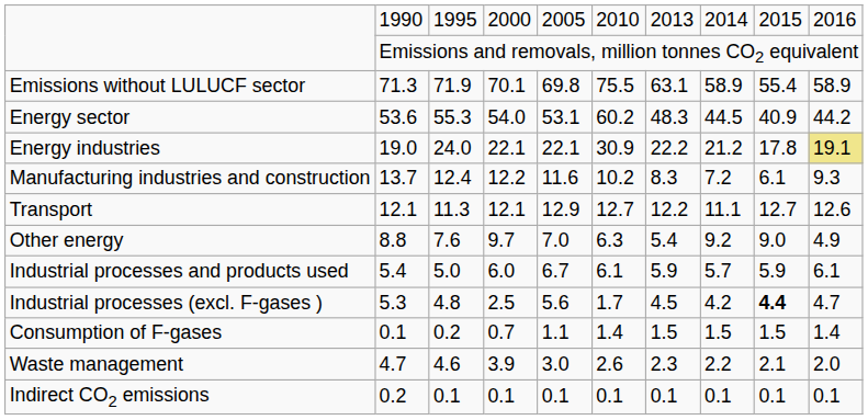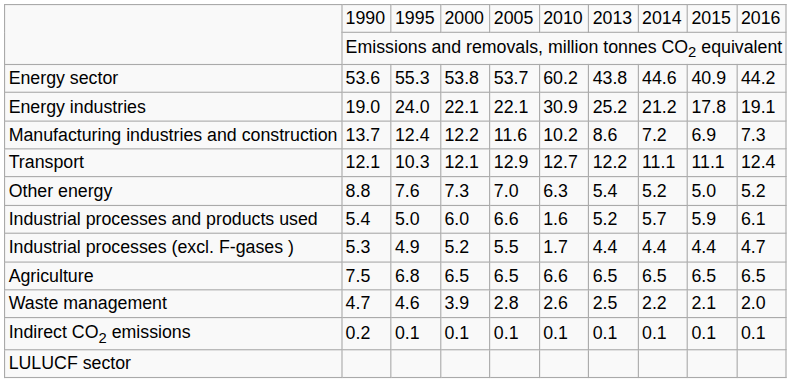 <table class="wikitable">
 <tr>
 <td rowspan="2"></td>
 <td>1990</td>
 <td>1995</td>
 <td>2000</td>
 <td>2005</td>
 <td>2010</td>
 <td>2013</td>
 <td>2014</td>
 <td>2015</td>
 <td>2016</td>
 </tr>
 <tr>
 <td colspan="9">Emissions and removals, million tonnes CO<sub>2</sub> equivalent</td>
 </tr>
 <tr>
-<td>Emissions without LULUCF sector</td>
-<td>71.3</td>
-<td>71.9</td>
-<td>70.1</td>
-<td>69.8</td>
-<td>75.5</td>
-<td>63.1</td>
-<td>58.9</td>
-<td>55.4</td>
-<td>58.9</td>
-</tr>
-<tr>
 <td>Energy sector</td>
 <td>53.6</td>
 <td>55.3</td>
-<td>54.0</td>
-<td>53.1</td>
+<td>53.8</td>
+<td>53.7</td>
 <td>60.2</td>
-<td>48.3</td>
-<td>44.5</td>
+<td>43.8</td>
+<td>44.6</td>
 <td>40.9</td>
 <td>44.2</td>
 </tr>
 <tr>
 <td>Energy industries</td>
 <td>19.0</td>
 <td>24.0</td>
 <td>22.1</td>
 <td>22.1</td>
 <td>30.9</td>
-<td>22.2</td>
+<td>25.2</td>
 <td>21.2</td>
 <td>17.8</td>
-<td style="background: khaki;">19.1</td>
+<td>19.1</td>
 </tr>
 <tr>
 <td>Manufacturing industries and construction</td>
 <td>13.7</td>
 <td>12.4</td>
 <td>12.2</td>
 <td>11.6</td>
 <td>10.2</td>
-<td>8.3</td>
+<td>8.6</td>
 <td>7.2</td>
-<td>6.1</td>
-<td>9.3</td>
+<td>6.9</td>
+<td>7.3</td>
 </tr>
 <tr>
 <td>Transport</td>
 <td>12.1</td>
-<td>11.3</td>
+<td>10.3</td>
 <td>12.1</td>
 <td>12.9</td>
 <td>12.7</td>
 <td>12.2</td>
 <td>11.1</td>
-<td>12.7</td>
-<td>12.6</td>
+<td>11.1</td>
+<td>12.4</td>
 </tr>
 <tr>
 <td>Other energy</td>
 <td>8.8</td>
 <td>7.6</td>
-<td>9.7</td>
+<td>7.3</td>
 <td>7.0</td>
 <td>6.3</td>
 <td>5.4</td>
-<td>9.2</td>
-<td>9.0</td>
-<td>4.9</td>
+<td>5.2</td>
+<td>5.0</td>
+<td>5.2</td>
 </tr>
 <tr>
 <td>Industrial processes and products used</td>
 <td>5.4</td>
 <td>5.0</td>
 <td>6.0</td>
-<td>6.7</td>
-<td>6.1</td>
-<td>5.9</td>
+<td>6.6</td>
+<td>1.6</td>
+<td>5.2</td>
 <td>5.7</td>
 <td>5.9</td>
 <td>6.1</td>
 </tr>
 <tr>
 <td>Industrial processes (excl. F-gases )</td>
 <td>5.3</td>
-<td>4.8</td>
-<td>2.5</td>
-<td>5.6</td>
+<td>4.9</td>
+<td>5.2</td>
+<td>5.5</td>
 <td>1.7</td>
-<td>4.5</td>
-<td>4.2</td>
-<td><strong>4.4</strong></td>
+<td>4.4</td>
+<td>4.4</td>
+<td>4.4</td>
 <td>4.7</td>
 </tr>
 <tr>
-<td>Consumption of F-gases</td>
-<td>0.1</td>
-<td>0.2</td>
-<td>0.7</td>
-<td>1.1</td>
-<td>1.4</td>
-<td>1.5</td>
-<td>1.5</td>
-<td>1.5</td>
-<td>1.4</td>
+<td>Agriculture</td>
+<td>7.5</td>
+<td>6.8</td>
+<td>6.5</td>
+<td>6.5</td>
+<td>6.6</td>
+<td>6.5</td>
+<td>6.5</td>
+<td>6.5</td>
+<td>6.5</td>
 </tr>
 <tr>
 <td>Waste management</td>
 <td>4.7</td>
 <td>4.6</td>
 <td>3.9</td>
-<td>3.0</td>
+<td>2.8</td>
 <td>2.6</td>
-<td>2.3</td>
+<td>2.5</td>
 <td>2.2</td>
 <td>2.1</td>
 <td>2.0</td>
 </tr>
 <tr>
 <td>Indirect CO<sub>2</sub> emissions</td>
 <td>0.2</td>
 <td>0.1</td>
 <td>0.1</td>
 <td>0.1</td>
 <td>0.1</td>
 <td>0.1</td>
 <td>0.1</td>
 <td>0.1</td>
 <td>0.1</td>
 </tr>
+<tr>
+<td>LULUCF sector</td>
+<td></td>
+<td></td>
+<td></td>
+<td></td>
+<td></td>
+<td></td>
+<td></td>
+<td></td>
+<td></td>
+</tr>
 </table>
